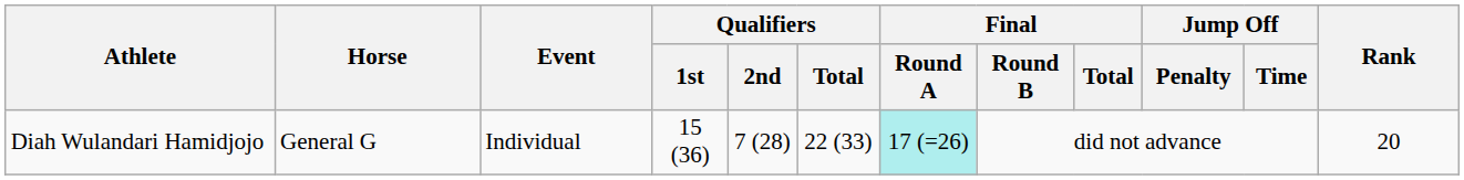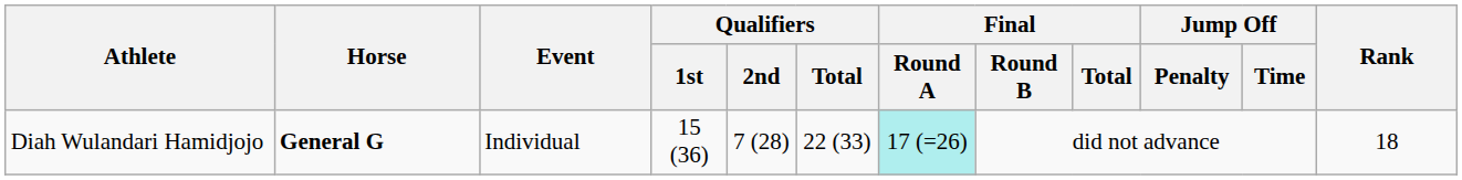 <table class="wikitable" style="width:900px; font-size:90%; text-align:center">
 <tr>
 <th width="160" rowspan=2>Athlete</th>
 <th width="120" rowspan=2>Horse</th>
 <th width="100" rowspan=2>Event</th>
 <th width="200" colspan=3>Qualifiers</th>
 <th width="200" colspan=3>Final</th>
 <th width="130" colspan=2>Jump Off</th>
 <th width="80" rowspan=2>Rank</th>
 </tr>
 <tr>
 <th>1st</th>
 <th>2nd</th>
 <th>Total</th>
 <th>Round A</th>
 <th>Round B</th>
 <th>Total</th>
 <th>Penalty</th>
 <th>Time</th>
 </tr>
 <tr>
 <td align=left>Diah Wulandari Hamidjojo</td>
-<td align=left>General G</td>
+<td align=left><strong>General G</strong></td>
 <td align=left>Individual</td>
 <td>15 (36)</td>
 <td>7 (28)</td>
 <td>22 (33)</td>
 <td style="background: paleturquoise;">17 (=26)</td>
 <td colspan=4>did not advance</td>
-<td>20</td>
+<td>18</td>
 </tr>
 </table>
